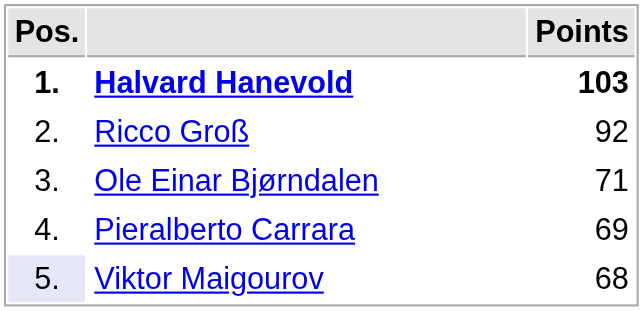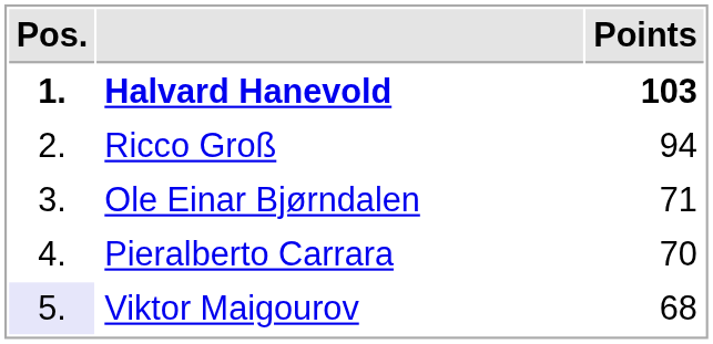 <table cellspacing="1" cellpadding="3" style="border:1px solid #AAAAAA;font-size:90%">
 <tr bgcolor="#E4E4E4">
 <th style="border-bottom:1px solid #AAAAAA" width=10>Pos.</th>
 <th style="border-bottom:1px solid #AAAAAA" width=200></th>
 <th style="border-bottom:1px solid #AAAAAA" width=20>Points</th>
 </tr>
 <tr>
 <td align="center"><strong>1.</strong></td>
 <td> <strong><a href='#'>Halvard Hanevold</a></strong></td>
 <td align="right"><strong>103</strong></td>
 </tr>
 <tr>
 <td align="center">2.</td>
 <td> <a href='#'>Ricco Groß</a></td>
-<td align="right">92</td>
+<td align="right">94</td>
 </tr>
 <tr>
 <td align="center">3.</td>
 <td> <a href='#'>Ole Einar Bjørndalen</a></td>
 <td align="right">71</td>
 </tr>
 <tr>
 <td align="center">4.</td>
 <td> <a href='#'>Pieralberto Carrara</a></td>
-<td align="right">69</td>
+<td align="right">70</td>
 </tr>
 <tr>
 <td align="center" style="background: lavender;">5.</td>
 <td> <a href='#'>Viktor Maigourov</a></td>
 <td align="right">68</td>
 </tr>
 </table>
